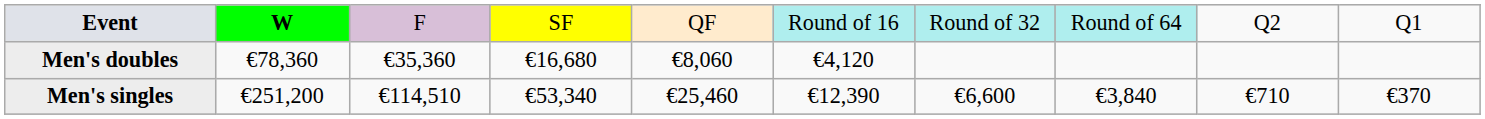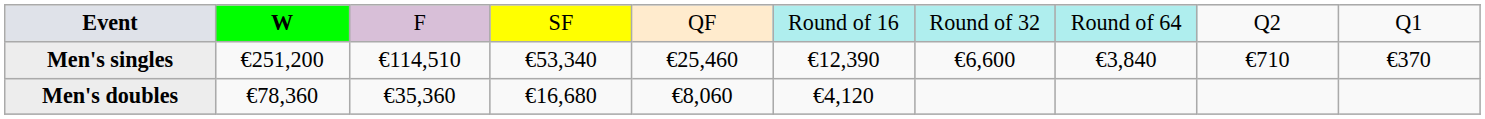 <table class=wikitable style=font-size:90%;text-align:center>
 <tr>
 <td width=130 bgcolor=dfe2e9><strong>Event</strong></td>
 <td width=80 bgcolor=lime><strong>W</strong></td>
 <td width=85 bgcolor=thistle>F</td>
 <td width=85 bgcolor=ffff00>SF</td>
 <td width=85 bgcolor=ffebcd>QF</td>
 <td width=85 bgcolor=afeeee>Round of 16</td>
 <td width=85 bgcolor=afeeee>Round of 32</td>
 <td width=85 bgcolor=afeeee>Round of 64</td>
 <td width=85>Q2</td>
 <td width=85>Q1</td>
 </tr>
 <tr>
+<th style=background:#ededed>Men's singles</th>
+<td>€251,200</td>
+<td>€114,510</td>
+<td>€53,340</td>
+<td>€25,460</td>
+<td>€12,390</td>
+<td>€6,600</td>
+<td>€3,840</td>
+<td>€710</td>
+<td>€370</td>
+</tr>
+<tr>
 <th style=background:#ededed>Men's doubles</th>
 <td>€78,360</td>
 <td>€35,360</td>
 <td>€16,680</td>
 <td>€8,060</td>
 <td>€4,120</td>
 <td></td>
 <td></td>
 <td></td>
 <td></td>
 </tr>
-<tr>
-<th style=background:#ededed>Men's singles</th>
-<td>€251,200</td>
-<td>€114,510</td>
-<td>€53,340</td>
-<td>€25,460</td>
-<td>€12,390</td>
-<td>€6,600</td>
-<td>€3,840</td>
-<td>€710</td>
-<td>€370</td>
-</tr>
 </table>
